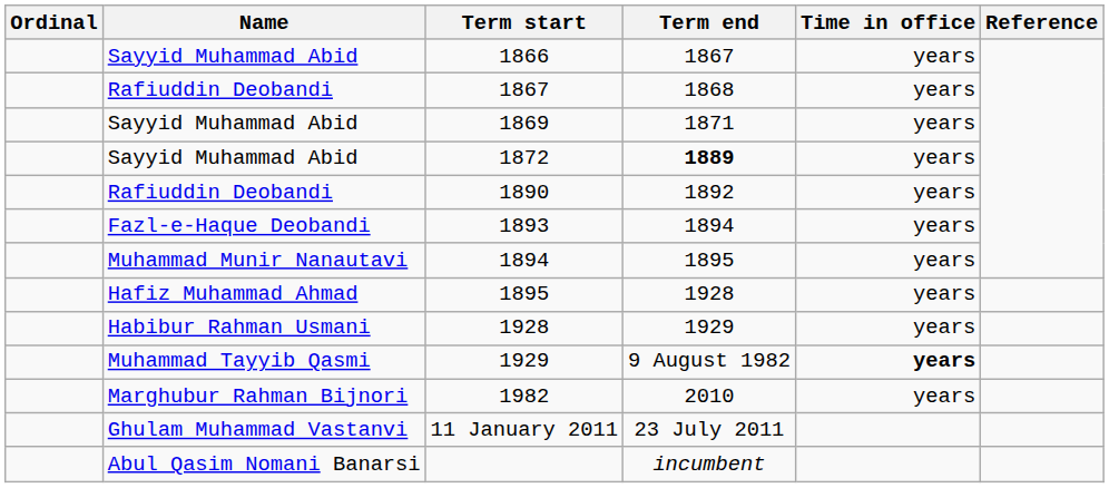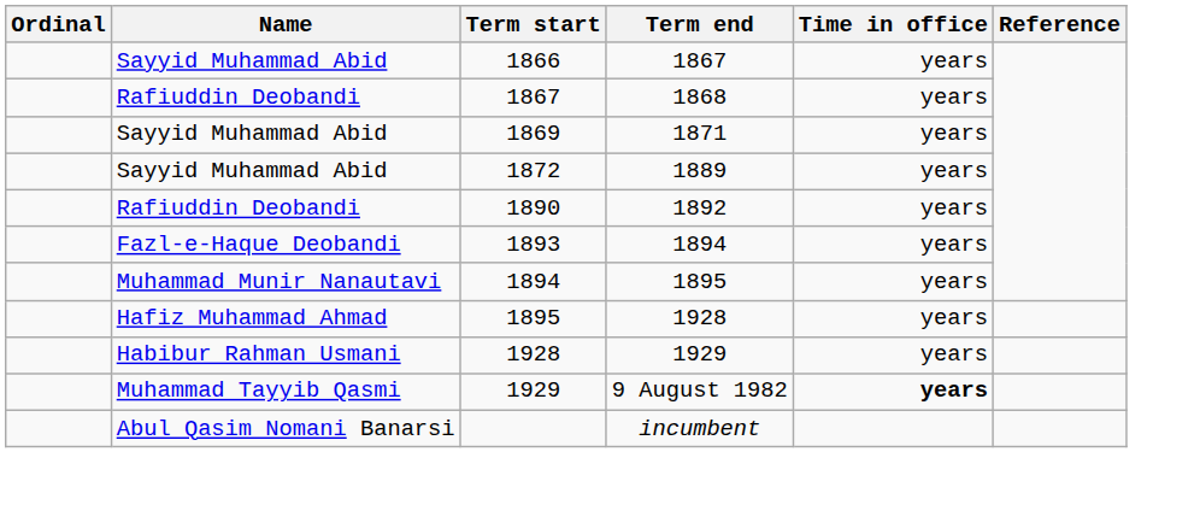 <table class="wikitable sortable">
 <tr>
 <th>Ordinal</th>
 <th>Name<br></th>
 <th>Term start</th>
 <th>Term end</th>
 <th>Time in office</th>
 <th>Reference</th>
 </tr>
 <tr>
 <td align=center></td>
 <td><a href='#'>Sayyid Muhammad Abid</a> <br></td>
 <td align=center>1866</td>
 <td align=center>1867</td>
 <td align=right> years</td>
 <td rowspan=7></td>
 </tr>
 <tr>
 <td align=center></td>
 <td><a href='#'>Rafiuddin Deobandi</a><br></td>
 <td align=center>1867</td>
 <td align=center>1868</td>
 <td align=right> years</td>
 </tr>
 <tr>
 <td align=center></td>
 <td>Sayyid Muhammad Abid <br></td>
 <td align=center>1869</td>
 <td align=center>1871</td>
 <td align=right> years</td>
 </tr>
 <tr>
 <td align=center></td>
 <td>Sayyid Muhammad Abid <br></td>
 <td align=center>1872</td>
-<td align=center><strong>1889</strong></td>
+<td align=center>1889</td>
 <td align=right> years</td>
 </tr>
 <tr>
 <td align=center></td>
 <td><a href='#'>Rafiuddin Deobandi</a><br></td>
 <td align=center>1890</td>
 <td align=center>1892</td>
 <td align=right> years</td>
 </tr>
 <tr>
 <td align=center></td>
 <td><a href='#'>Fazl-e-Haque Deobandi</a></td>
 <td align=center>1893</td>
 <td align=center>1894</td>
 <td align=right> years</td>
 </tr>
 <tr>
 <td align=center></td>
 <td><a href='#'>Muhammad Munir Nanautavi</a> <br></td>
 <td align=center>1894</td>
 <td align=center>1895</td>
 <td align=right> years</td>
 </tr>
 <tr>
 <td align=center></td>
 <td><a href='#'>Hafiz Muhammad Ahmad</a><br></td>
 <td align=center>1895</td>
 <td align=center>1928</td>
 <td align=right> years</td>
 <td></td>
 </tr>
 <tr>
 <td align=center></td>
 <td><a href='#'>Habibur Rahman Usmani</a><br></td>
 <td align=center>1928</td>
 <td align=center>1929</td>
 <td align=right> years</td>
 <td></td>
 </tr>
 <tr>
 <td align=center></td>
 <td><a href='#'>Muhammad Tayyib Qasmi</a><br></td>
 <td align=center>1929</td>
 <td align=center>9 August 1982</td>
 <td align=right><strong> years</strong></td>
 <td></td>
 </tr>
 <tr>
 <td align=center></td>
-<td><a href='#'>Marghubur Rahman Bijnori</a><br></td>
-<td align=center>1982</td>
-<td align=center>2010</td>
-<td align=right> years</td>
-<td></td>
-</tr>
-<tr>
-<td align=center></td>
-<td><a href='#'>Ghulam Muhammad Vastanvi</a><br></td>
-<td align=center>11 January 2011</td>
-<td align=center>23 July 2011</td>
-<td align=right></td>
-<td></td>
-</tr>
-<tr>
-<td align=center></td>
 <td><a href='#'>Abul Qasim Nomani</a> Banarsi <br></td>
 <td align=center></td>
 <td align=center><em>incumbent</em></td>
 <td align=right></td>
 <td></td>
 </tr>
 </table>
